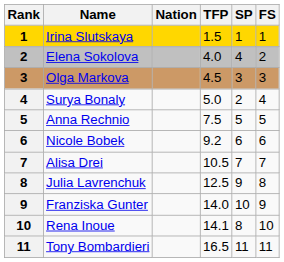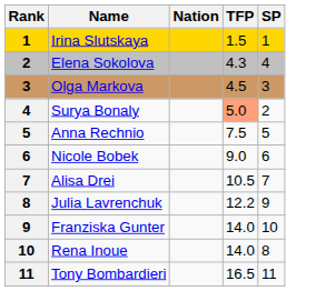 <table class="wikitable">
 <tr>
 <th>Rank</th>
 <th>Name</th>
 <th>Nation</th>
 <th>TFP</th>
 <th>SP</th>
-<th>FS</th>
 </tr>
 <tr bgcolor="gold">
 <td align="center"><strong>1</strong></td>
 <td><a href='#'>Irina Slutskaya</a></td>
 <td></td>
 <td>1.5</td>
 <td>1</td>
-<td>1</td>
 </tr>
 <tr bgcolor="silver">
 <td align="center"><strong>2</strong></td>
 <td><a href='#'>Elena Sokolova</a></td>
 <td></td>
-<td>4.0</td>
+<td>4.3</td>
 <td>4</td>
-<td>2</td>
 </tr>
 <tr bgcolor="cc9966">
 <td align="center"><strong>3</strong></td>
 <td><a href='#'>Olga Markova</a></td>
 <td></td>
 <td>4.5</td>
 <td>3</td>
-<td>3</td>
 </tr>
 <tr>
 <th>4</th>
 <td><a href='#'>Surya Bonaly</a></td>
 <td></td>
-<td>5.0</td>
+<td style="background: lightsalmon;">5.0</td>
 <td>2</td>
-<td>4</td>
 </tr>
 <tr>
 <th>5</th>
 <td><a href='#'>Anna Rechnio</a></td>
 <td></td>
 <td>7.5</td>
 <td>5</td>
-<td>5</td>
 </tr>
 <tr>
 <th>6</th>
 <td><a href='#'>Nicole Bobek</a></td>
 <td></td>
-<td>9.2</td>
-<td>6</td>
+<td>9.0</td>
 <td>6</td>
 </tr>
 <tr>
 <th>7</th>
 <td><a href='#'>Alisa Drei</a></td>
 <td></td>
 <td>10.5</td>
 <td>7</td>
-<td>7</td>
 </tr>
 <tr>
 <th>8</th>
 <td><a href='#'>Julia Lavrenchuk</a></td>
 <td></td>
-<td>12.5</td>
+<td>12.2</td>
 <td>9</td>
-<td>8</td>
 </tr>
 <tr>
 <th>9</th>
 <td><a href='#'>Franziska Gunter</a></td>
 <td></td>
 <td>14.0</td>
 <td>10</td>
-<td>9</td>
 </tr>
 <tr>
 <th>10</th>
 <td><a href='#'>Rena Inoue</a></td>
 <td></td>
-<td>14.1</td>
+<td>14.0</td>
 <td>8</td>
-<td>10</td>
 </tr>
 <tr>
 <th>11</th>
 <td><a href='#'>Tony Bombardieri</a></td>
 <td></td>
 <td>16.5</td>
 <td>11</td>
-<td>11</td>
 </tr>
 </table>
